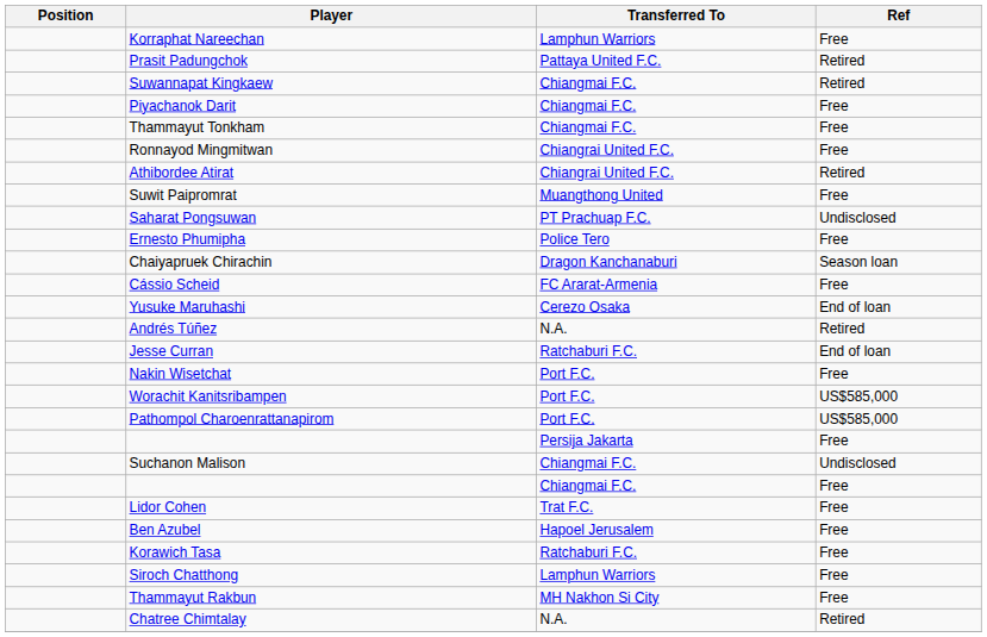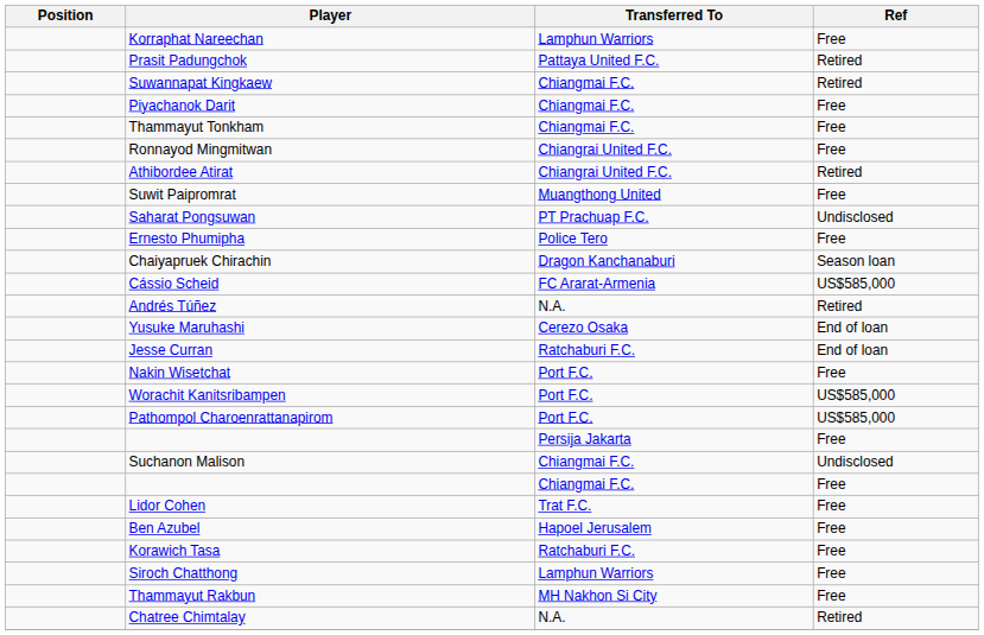 <table class="wikitable sortable" style="width:70%; text-align:center; font-size:100%; text-align:left;">
 <tr>
 <th>Position</th>
 <th>Player</th>
 <th>Transferred To</th>
 <th>Ref</th>
 </tr>
 <tr>
 <td></td>
 <td> <a href='#'>Korraphat Nareechan</a></td>
 <td> <a href='#'>Lamphun Warriors</a></td>
 <td>Free</td>
 </tr>
 <tr>
 <td></td>
 <td> <a href='#'>Prasit Padungchok</a></td>
 <td> <a href='#'>Pattaya United F.C.</a></td>
 <td>Retired</td>
 </tr>
 <tr>
 <td></td>
 <td> <a href='#'>Suwannapat Kingkaew</a></td>
 <td> <a href='#'>Chiangmai F.C.</a></td>
 <td>Retired</td>
 </tr>
 <tr>
 <td></td>
 <td> <a href='#'>Piyachanok Darit</a></td>
 <td> <a href='#'>Chiangmai F.C.</a></td>
 <td>Free</td>
 </tr>
 <tr>
 <td></td>
 <td> Thammayut Tonkham</td>
 <td> <a href='#'>Chiangmai F.C.</a></td>
 <td>Free</td>
 </tr>
 <tr>
 <td></td>
 <td> Ronnayod Mingmitwan</td>
 <td> <a href='#'>Chiangrai United F.C.</a></td>
 <td>Free</td>
 </tr>
 <tr>
 <td></td>
 <td> <a href='#'>Athibordee Atirat</a></td>
 <td> <a href='#'>Chiangrai United F.C.</a></td>
 <td>Retired</td>
 </tr>
 <tr>
 <td></td>
 <td> Suwit Paipromrat</td>
 <td> <a href='#'>Muangthong United</a></td>
 <td>Free</td>
 </tr>
 <tr>
 <td></td>
 <td> <a href='#'>Saharat Pongsuwan</a></td>
 <td> <a href='#'>PT Prachuap F.C.</a></td>
 <td>Undisclosed</td>
 </tr>
 <tr>
 <td></td>
 <td> <a href='#'>Ernesto Phumipha</a></td>
 <td> <a href='#'>Police Tero</a></td>
 <td>Free</td>
 </tr>
 <tr>
 <td></td>
 <td> Chaiyapruek Chirachin</td>
 <td> <a href='#'>Dragon Kanchanaburi</a></td>
 <td>Season loan</td>
 </tr>
 <tr>
 <td></td>
 <td> <a href='#'>Cássio Scheid</a></td>
 <td> <a href='#'>FC Ararat-Armenia</a></td>
-<td>Free</td>
+<td>US$585,000</td>
+</tr>
+<tr>
+<td></td>
+<td> <a href='#'>Andrés Túñez</a></td>
+<td>N.A.</td>
+<td>Retired</td>
 </tr>
 <tr>
 <td></td>
 <td> <a href='#'>Yusuke Maruhashi</a></td>
 <td> <a href='#'>Cerezo Osaka</a></td>
 <td>End of loan</td>
-</tr>
-<tr>
-<td></td>
-<td> <a href='#'>Andrés Túñez</a></td>
-<td>N.A.</td>
-<td>Retired</td>
 </tr>
 <tr>
 <td></td>
 <td> <a href='#'>Jesse Curran</a></td>
 <td> <a href='#'>Ratchaburi F.C.</a></td>
 <td>End of loan</td>
 </tr>
 <tr>
 <td></td>
 <td> <a href='#'>Nakin Wisetchat</a></td>
 <td> <a href='#'>Port F.C.</a></td>
 <td>Free</td>
 </tr>
 <tr>
 <td></td>
 <td> <a href='#'>Worachit Kanitsribampen</a></td>
 <td> <a href='#'>Port F.C.</a></td>
 <td>US$585,000</td>
 </tr>
 <tr>
 <td></td>
 <td> <a href='#'>Pathompol Charoenrattanapirom</a></td>
 <td> <a href='#'>Port F.C.</a></td>
 <td>US$585,000</td>
 </tr>
 <tr>
 <td></td>
 <td></td>
 <td> <a href='#'>Persija Jakarta</a></td>
 <td>Free</td>
 </tr>
 <tr>
 <td></td>
 <td> Suchanon Malison</td>
 <td> <a href='#'>Chiangmai F.C.</a></td>
 <td>Undisclosed</td>
 </tr>
 <tr>
 <td></td>
 <td></td>
 <td> <a href='#'>Chiangmai F.C.</a></td>
 <td>Free</td>
 </tr>
 <tr>
 <td></td>
 <td> <a href='#'>Lidor Cohen</a></td>
 <td> <a href='#'>Trat F.C.</a></td>
 <td>Free</td>
 </tr>
 <tr>
 <td></td>
 <td> <a href='#'>Ben Azubel</a></td>
 <td> <a href='#'>Hapoel Jerusalem</a></td>
 <td>Free</td>
 </tr>
 <tr>
 <td></td>
 <td> <a href='#'>Korawich Tasa</a></td>
 <td> <a href='#'>Ratchaburi F.C.</a></td>
 <td>Free</td>
 </tr>
 <tr>
 <td></td>
 <td> <a href='#'>Siroch Chatthong</a></td>
 <td> <a href='#'>Lamphun Warriors</a></td>
 <td>Free</td>
 </tr>
 <tr>
 <td></td>
 <td> <a href='#'>Thammayut Rakbun</a></td>
 <td> <a href='#'>MH Nakhon Si City</a></td>
 <td>Free</td>
 </tr>
 <tr>
 <td></td>
 <td> <a href='#'>Chatree Chimtalay</a></td>
 <td>N.A.</td>
 <td>Retired</td>
 </tr>
 <tr>
 </tr>
 </table>
